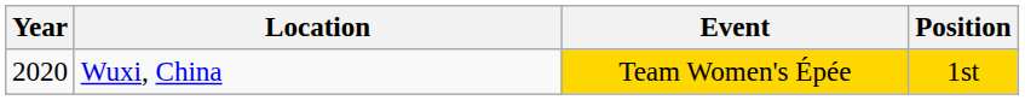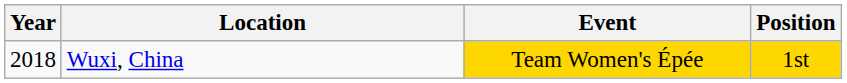 <table class="wikitable" style="text-align:center;">
 <tr>
 <th>Year</th>
 <th style="width:17em">Location</th>
 <th style="width:12em">Event</th>
 <th>Position</th>
 </tr>
 <tr>
-<td>2020</td>
+<td>2018</td>
 <td rowspan="1" align="left"> <a href='#'>Wuxi</a>, <a href='#'>China</a></td>
 <td style="background: gold;">Team Women's Épée</td>
 <td bgcolor="gold">1st</td>
 </tr>
 </table>
